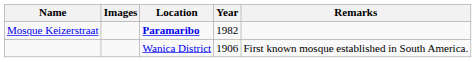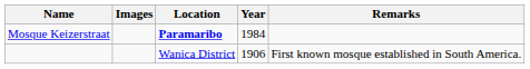 <table class="wikitable sortable">
 <tr>
 <th>Name</th>
 <th class="unsortable">Images</th>
 <th>Location</th>
 <th data-sort-type="data">Year</th>
 <th class="unsortable">Remarks</th>
 </tr>
 <tr>
 <td><a href='#'>Mosque Keizerstraat</a></td>
 <td></td>
 <td><strong><a href='#'>Paramaribo</a></strong></td>
-<td>1982</td>
+<td>1984</td>
 <td></td>
 </tr>
 <tr>
 <td></td>
 <td></td>
 <td><a href='#'>Wanica District</a></td>
 <td>1906</td>
 <td>First known mosque established in South America.</td>
 </tr>
 </table>
